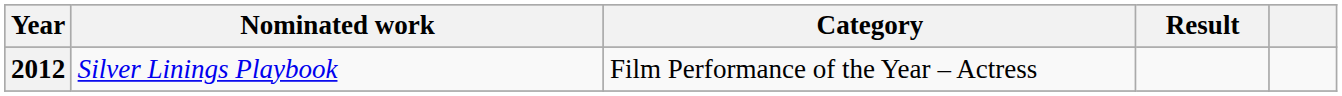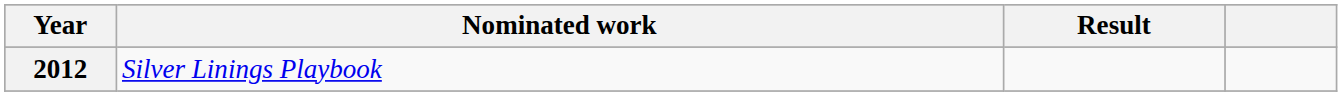 <table class="wikitable plainrowheaders">
 <tr>
 <th scope="col" style="width:5%;">Year</th>
 <th scope="col" style="width:40%;">Nominated work</th>
-<th scope="col" style="width:40%;">Category</th>
 <th scope="col" style="width:10%;">Result</th>
 <th scope="col" style="width:5%;"></th>
 </tr>
 <tr>
 <th scope="row" style="text-align:center;">2012</th>
 <td style="text-align:left;"><em><a href='#'>Silver Linings Playbook</a></em></td>
-<td>Film Performance of the Year – Actress</td>
 <td></td>
 <td style="text-align:center;"></td>
 </tr>
 </table>
